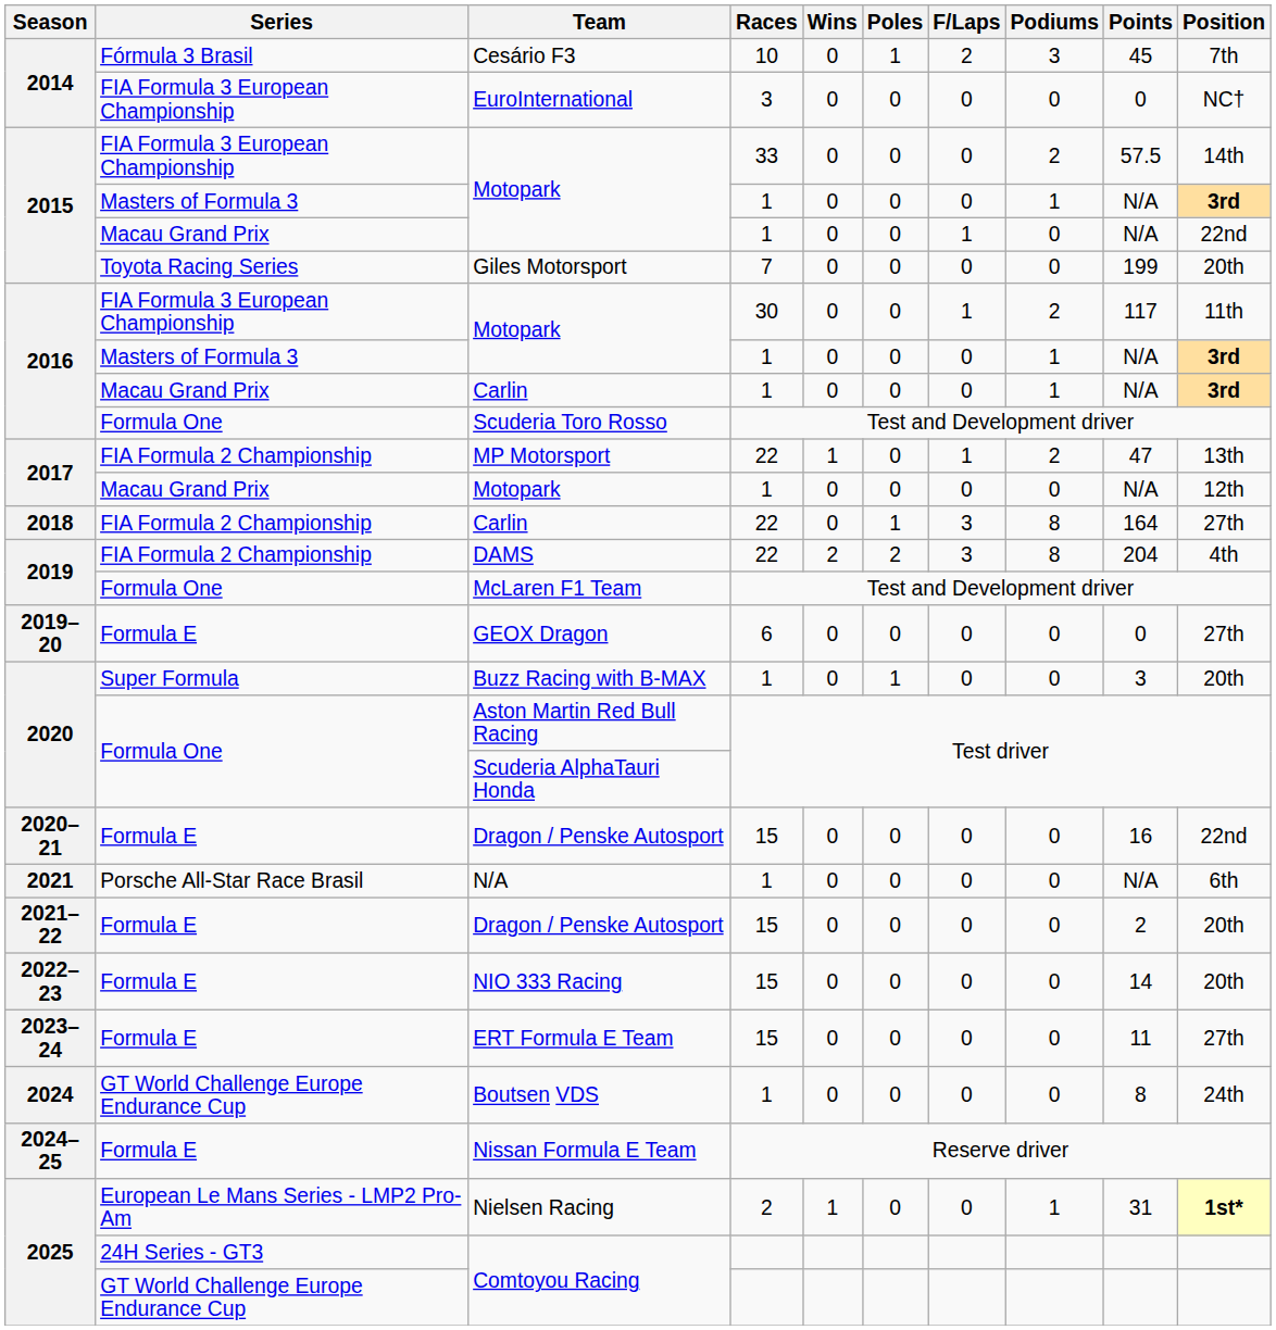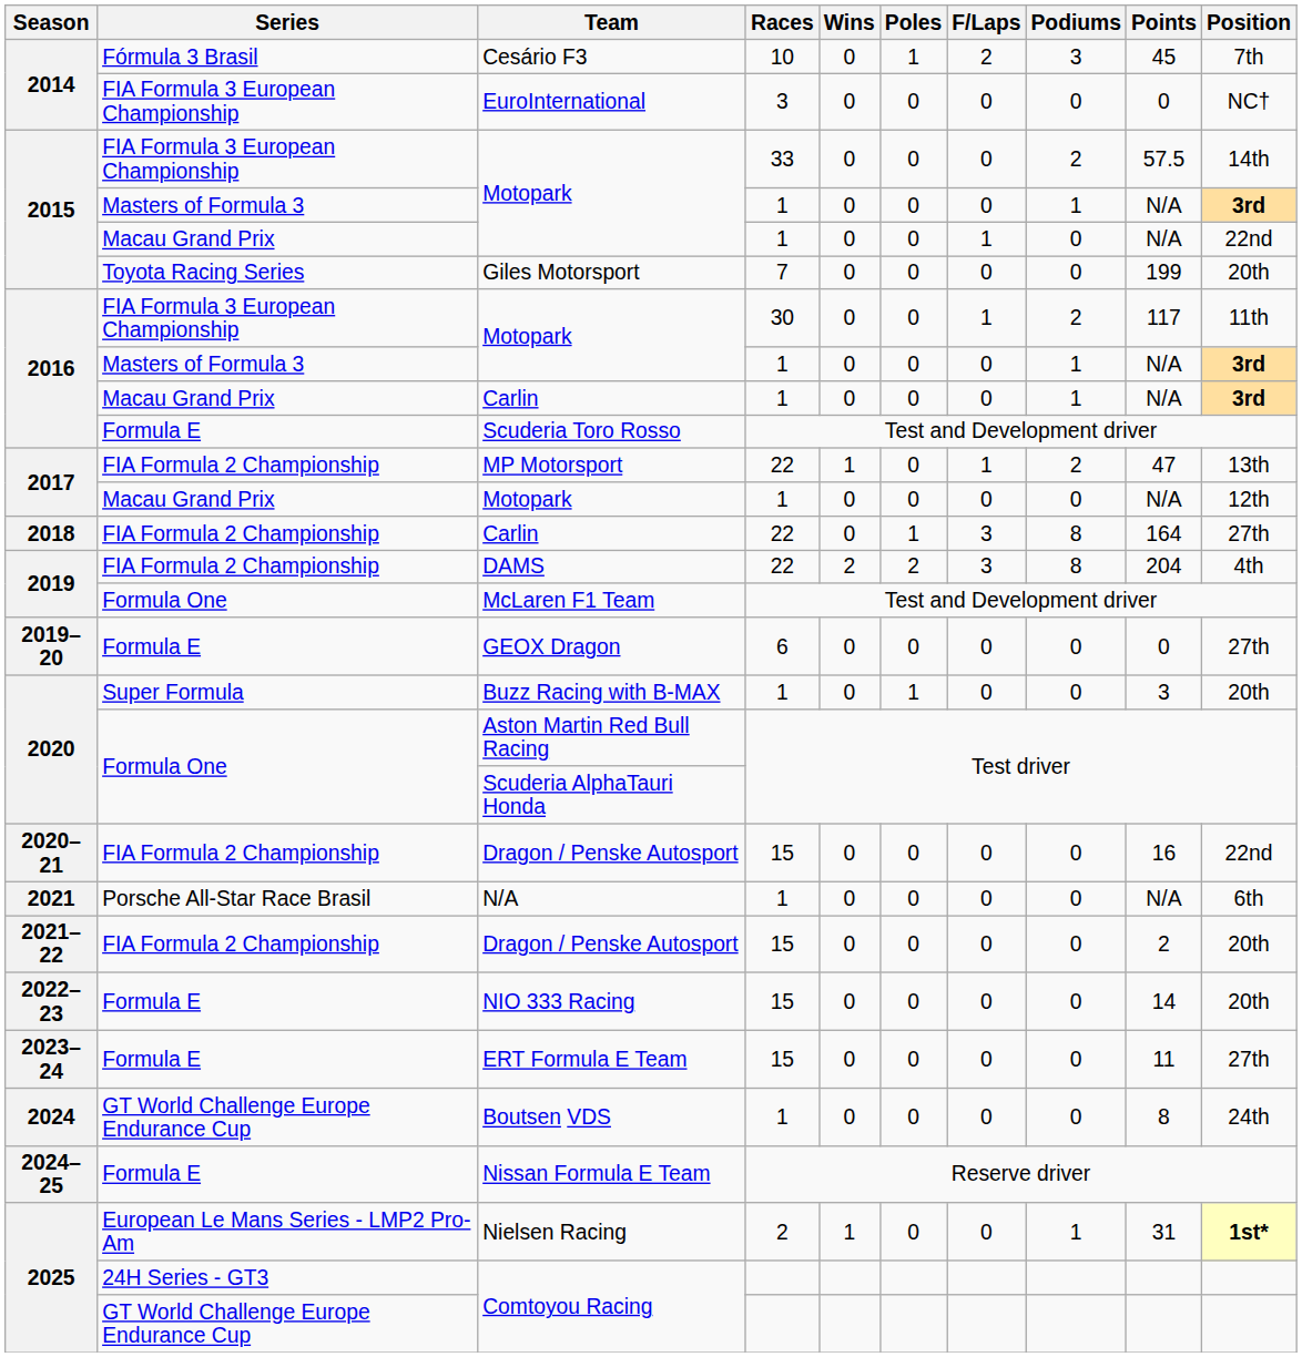 <table class="wikitable" style="font-size: 90%; text-align:center">
 <tr>
 <th>Season</th>
 <th>Series</th>
 <th>Team</th>
 <th>Races</th>
 <th>Wins</th>
 <th>Poles</th>
 <th>F/Laps</th>
 <th>Podiums</th>
 <th>Points</th>
 <th>Position</th>
 </tr>
 <tr>
 <th rowspan=2>2014</th>
 <td align=left><a href='#'>Fórmula 3 Brasil</a></td>
 <td align=left>Cesário F3</td>
 <td>10</td>
 <td>0</td>
 <td>1</td>
 <td>2</td>
 <td>3</td>
 <td>45</td>
 <td>7th</td>
 </tr>
 <tr>
 <td align=left><a href='#'>FIA Formula 3 European Championship</a></td>
 <td align=left><a href='#'>EuroInternational</a></td>
 <td>3</td>
 <td>0</td>
 <td>0</td>
 <td>0</td>
 <td>0</td>
 <td>0</td>
 <td>NC†</td>
 </tr>
 <tr>
 <th rowspan=4>2015</th>
 <td align=left><a href='#'>FIA Formula 3 European Championship</a></td>
 <td align=left rowspan=3><a href='#'>Motopark</a></td>
 <td>33</td>
 <td>0</td>
 <td>0</td>
 <td>0</td>
 <td>2</td>
 <td>57.5</td>
 <td>14th</td>
 </tr>
 <tr>
 <td align=left><a href='#'>Masters of Formula 3</a></td>
 <td>1</td>
 <td>0</td>
 <td>0</td>
 <td>0</td>
 <td>1</td>
 <td>N/A</td>
 <td style="background:#FFDF9F;"><strong>3rd</strong></td>
 </tr>
 <tr>
 <td align=left><a href='#'>Macau Grand Prix</a></td>
 <td>1</td>
 <td>0</td>
 <td>0</td>
 <td>1</td>
 <td>0</td>
 <td>N/A</td>
 <td>22nd</td>
 </tr>
 <tr>
 <td align=left><a href='#'>Toyota Racing Series</a></td>
 <td align=left>Giles Motorsport</td>
 <td>7</td>
 <td>0</td>
 <td>0</td>
 <td>0</td>
 <td>0</td>
 <td>199</td>
 <td>20th</td>
 </tr>
 <tr>
 <th rowspan=4>2016</th>
 <td align=left><a href='#'>FIA Formula 3 European Championship</a></td>
 <td align=left rowspan=2><a href='#'>Motopark</a></td>
 <td>30</td>
 <td>0</td>
 <td>0</td>
 <td>1</td>
 <td>2</td>
 <td>117</td>
 <td>11th</td>
 </tr>
 <tr>
 <td align=left><a href='#'>Masters of Formula 3</a></td>
 <td>1</td>
 <td>0</td>
 <td>0</td>
 <td>0</td>
 <td>1</td>
 <td>N/A</td>
 <td style="background:#FFDF9F;"><strong>3rd</strong></td>
 </tr>
 <tr>
 <td align=left><a href='#'>Macau Grand Prix</a></td>
 <td align=left><a href='#'>Carlin</a></td>
 <td>1</td>
 <td>0</td>
 <td>0</td>
 <td>0</td>
 <td>1</td>
 <td>N/A</td>
 <td style="background:#FFDF9F;"><strong>3rd</strong></td>
 </tr>
 <tr>
-<td align=left><a href='#'>Formula One</a></td>
+<td align=left><a href='#'>Formula E</a></td>
 <td align=left><a href='#'>Scuderia Toro Rosso</a></td>
 <td colspan=7>Test and Development driver</td>
 </tr>
 <tr>
 <th rowspan=2>2017</th>
 <td align=left><a href='#'>FIA Formula 2 Championship</a></td>
 <td align=left><a href='#'>MP Motorsport</a></td>
 <td>22</td>
 <td>1</td>
 <td>0</td>
 <td>1</td>
 <td>2</td>
 <td>47</td>
 <td>13th</td>
 </tr>
 <tr>
 <td align=left><a href='#'>Macau Grand Prix</a></td>
 <td align=left><a href='#'>Motopark</a></td>
 <td>1</td>
 <td>0</td>
 <td>0</td>
 <td>0</td>
 <td>0</td>
 <td>N/A</td>
 <td>12th</td>
 </tr>
 <tr>
 <th>2018</th>
 <td align=left><a href='#'>FIA Formula 2 Championship</a></td>
 <td align=left><a href='#'>Carlin</a></td>
 <td>22</td>
 <td>0</td>
 <td>1</td>
 <td>3</td>
 <td>8</td>
 <td>164</td>
 <td>27th</td>
 </tr>
 <tr>
 <th rowspan=2>2019</th>
 <td align=left><a href='#'>FIA Formula 2 Championship</a></td>
 <td align=left><a href='#'>DAMS</a></td>
 <td>22</td>
 <td>2</td>
 <td>2</td>
 <td>3</td>
 <td>8</td>
 <td>204</td>
 <td>4th</td>
 </tr>
 <tr>
 <td align=left><a href='#'>Formula One</a></td>
 <td align=left><a href='#'>McLaren F1 Team</a></td>
 <td colspan=7>Test and Development driver</td>
 </tr>
 <tr>
 <th>2019–20</th>
 <td align=left><a href='#'>Formula E</a></td>
 <td align=left><a href='#'>GEOX Dragon</a></td>
 <td>6</td>
 <td>0</td>
 <td>0</td>
 <td>0</td>
 <td>0</td>
 <td>0</td>
 <td>27th</td>
 </tr>
 <tr>
 <th rowspan=3>2020</th>
 <td align=left><a href='#'>Super Formula</a></td>
 <td align=left><a href='#'>Buzz Racing with B-MAX</a></td>
 <td>1</td>
 <td>0</td>
 <td>1</td>
 <td>0</td>
 <td>0</td>
 <td>3</td>
 <td>20th</td>
 </tr>
 <tr>
 <td rowspan=2 align=left><a href='#'>Formula One</a></td>
 <td align=left><a href='#'>Aston Martin Red Bull Racing</a></td>
 <td rowspan=2 colspan=7>Test driver</td>
 </tr>
 <tr>
 <td align=left><a href='#'>Scuderia AlphaTauri Honda</a></td>
 </tr>
 <tr>
 <th>2020–21</th>
-<td align=left><a href='#'>Formula E</a></td>
+<td align=left><a href='#'>FIA Formula 2 Championship</a></td>
 <td align=left><a href='#'>Dragon / Penske Autosport</a></td>
 <td>15</td>
 <td>0</td>
 <td>0</td>
 <td>0</td>
 <td>0</td>
 <td>16</td>
 <td>22nd</td>
 </tr>
 <tr>
 <th>2021</th>
 <td align=left>Porsche All-Star Race Brasil</td>
 <td align=left>N/A</td>
 <td>1</td>
 <td>0</td>
 <td>0</td>
 <td>0</td>
 <td>0</td>
 <td>N/A</td>
 <td>6th</td>
 </tr>
 <tr>
 <th>2021–22</th>
-<td align=left><a href='#'>Formula E</a></td>
+<td align=left><a href='#'>FIA Formula 2 Championship</a></td>
 <td align=left><a href='#'>Dragon / Penske Autosport</a></td>
 <td>15</td>
 <td>0</td>
 <td>0</td>
 <td>0</td>
 <td>0</td>
 <td>2</td>
 <td>20th</td>
 </tr>
 <tr>
 <th>2022–23</th>
 <td align=left><a href='#'>Formula E</a></td>
 <td align=left><a href='#'>NIO 333 Racing</a></td>
 <td>15</td>
 <td>0</td>
 <td>0</td>
 <td>0</td>
 <td>0</td>
 <td>14</td>
 <td>20th</td>
 </tr>
 <tr>
 <th>2023–24</th>
 <td align=left><a href='#'>Formula E</a></td>
 <td align=left><a href='#'>ERT Formula E Team</a></td>
 <td>15</td>
 <td>0</td>
 <td>0</td>
 <td>0</td>
 <td>0</td>
 <td>11</td>
 <td>27th</td>
 </tr>
 <tr>
 <th>2024</th>
 <td align=left><a href='#'>GT World Challenge Europe Endurance Cup</a></td>
 <td align=left><a href='#'>Boutsen</a> <a href='#'>VDS</a></td>
 <td>1</td>
 <td>0</td>
 <td>0</td>
 <td>0</td>
 <td>0</td>
 <td>8</td>
 <td>24th</td>
 </tr>
 <tr>
 <th>2024–25</th>
 <td align=left><a href='#'>Formula E</a></td>
 <td align=left><a href='#'>Nissan Formula E Team</a></td>
 <td colspan=7>Reserve driver</td>
 </tr>
 <tr>
 <th rowspan="3">2025</th>
 <td align=left><a href='#'>European Le Mans Series - LMP2 Pro-Am</a></td>
 <td align=left>Nielsen Racing</td>
 <td>2</td>
 <td>1</td>
 <td>0</td>
 <td>0</td>
 <td>1</td>
 <td>31</td>
 <td style="background:#FFFFBF;"><strong>1st*</strong></td>
 </tr>
 <tr>
 <td align=left><a href='#'>24H Series - GT3</a></td>
 <td rowspan="2" align="left"><a href='#'>Comtoyou Racing</a></td>
 <td></td>
 <td></td>
 <td></td>
 <td></td>
 <td></td>
 <td></td>
 <td></td>
 </tr>
 <tr>
 <td align="left"><a href='#'>GT World Challenge Europe Endurance Cup</a></td>
 <td></td>
 <td></td>
 <td></td>
 <td></td>
 <td></td>
 <td></td>
 <td></td>
 </tr>
 </table>
